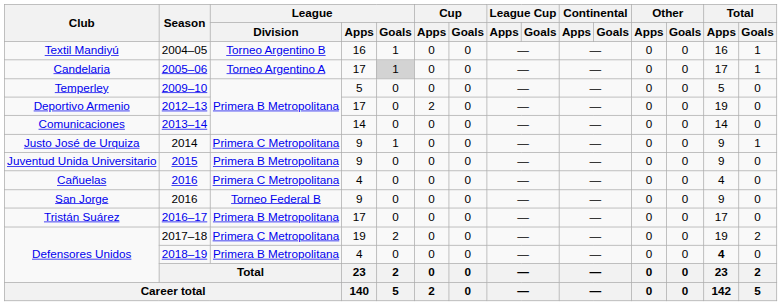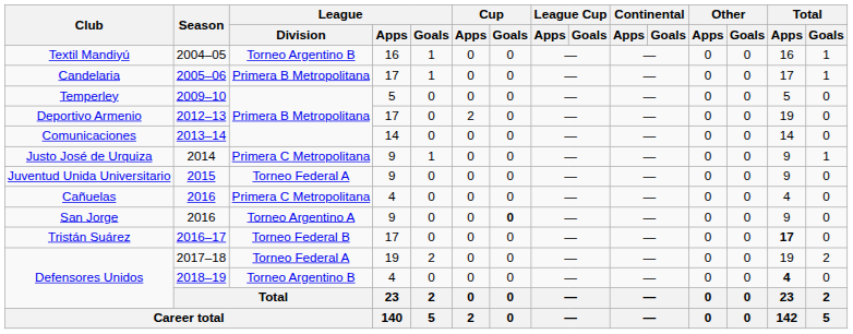 <table class="wikitable" style="text-align:center">
 <tr>
 <th rowspan="2">Club</th>
 <th rowspan="2">Season</th>
 <th colspan="3">League</th>
 <th colspan="2">Cup</th>
 <th colspan="2">League Cup</th>
 <th colspan="2">Continental</th>
 <th colspan="2">Other</th>
 <th colspan="2">Total</th>
 </tr>
 <tr>
 <th>Division</th>
 <th>Apps</th>
 <th>Goals</th>
 <th>Apps</th>
 <th>Goals</th>
 <th>Apps</th>
 <th>Goals</th>
 <th>Apps</th>
 <th>Goals</th>
 <th>Apps</th>
 <th>Goals</th>
 <th>Apps</th>
 <th>Goals</th>
 </tr>
 <tr>
 <td rowspan="1"><a href='#'>Textil Mandiyú</a></td>
 <td>2004–05</td>
 <td rowspan="1"><a href='#'>Torneo Argentino B</a></td>
 <td>16</td>
 <td>1</td>
 <td>0</td>
 <td>0</td>
 <td colspan="2">—</td>
 <td colspan="2">—</td>
 <td>0</td>
 <td>0</td>
 <td>16</td>
 <td>1</td>
 </tr>
 <tr>
 <td rowspan="1"><a href='#'>Candelaria</a></td>
 <td><a href='#'>2005–06</a></td>
-<td rowspan="1"><a href='#'>Torneo Argentino A</a></td>
+<td rowspan="1"><a href='#'>Primera B Metropolitana</a></td>
 <td>17</td>
-<td style="background: lightgrey;">1</td>
+<td>1</td>
 <td>0</td>
 <td>0</td>
 <td colspan="2">—</td>
 <td colspan="2">—</td>
 <td>0</td>
 <td>0</td>
 <td>17</td>
 <td>1</td>
 </tr>
 <tr>
 <td rowspan="1"><a href='#'>Temperley</a></td>
 <td><a href='#'>2009–10</a></td>
 <td rowspan="3"><a href='#'>Primera B Metropolitana</a></td>
 <td>5</td>
 <td>0</td>
 <td>0</td>
 <td>0</td>
 <td colspan="2">—</td>
 <td colspan="2">—</td>
 <td>0</td>
 <td>0</td>
 <td>5</td>
 <td>0</td>
 </tr>
 <tr>
 <td rowspan="1"><a href='#'>Deportivo Armenio</a></td>
 <td><a href='#'>2012–13</a></td>
 <td>17</td>
 <td>0</td>
 <td>2</td>
 <td>0</td>
 <td colspan="2">—</td>
 <td colspan="2">—</td>
 <td>0</td>
 <td>0</td>
 <td>19</td>
 <td>0</td>
 </tr>
 <tr>
 <td rowspan="1"><a href='#'>Comunicaciones</a></td>
 <td><a href='#'>2013–14</a></td>
 <td>14</td>
 <td>0</td>
 <td>0</td>
 <td>0</td>
 <td colspan="2">—</td>
 <td colspan="2">—</td>
 <td>0</td>
 <td>0</td>
 <td>14</td>
 <td>0</td>
 </tr>
 <tr>
 <td rowspan="1"><a href='#'>Justo José de Urquiza</a></td>
 <td>2014</td>
 <td rowspan="1"><a href='#'>Primera C Metropolitana</a></td>
 <td>9</td>
 <td>1</td>
 <td>0</td>
 <td>0</td>
 <td colspan="2">—</td>
 <td colspan="2">—</td>
 <td>0</td>
 <td>0</td>
 <td>9</td>
 <td>1</td>
 </tr>
 <tr>
 <td rowspan="1"><a href='#'>Juventud Unida Universitario</a></td>
 <td><a href='#'>2015</a></td>
-<td rowspan="1"><a href='#'>Primera B Metropolitana</a></td>
+<td rowspan="1"><a href='#'>Torneo Federal A</a></td>
 <td>9</td>
 <td>0</td>
 <td>0</td>
 <td>0</td>
 <td colspan="2">—</td>
 <td colspan="2">—</td>
 <td>0</td>
 <td>0</td>
 <td>9</td>
 <td>0</td>
 </tr>
 <tr>
 <td rowspan="1"><a href='#'>Cañuelas</a></td>
 <td><a href='#'>2016</a></td>
 <td rowspan="1"><a href='#'>Primera C Metropolitana</a></td>
 <td>4</td>
 <td>0</td>
 <td>0</td>
 <td>0</td>
 <td colspan="2">—</td>
 <td colspan="2">—</td>
 <td>0</td>
 <td>0</td>
 <td>4</td>
 <td>0</td>
 </tr>
 <tr>
 <td rowspan="1"><a href='#'>San Jorge</a></td>
 <td>2016</td>
-<td rowspan="1"><a href='#'>Torneo Federal B</a></td>
+<td rowspan="1"><a href='#'>Torneo Argentino A</a></td>
 <td>9</td>
 <td>0</td>
 <td>0</td>
-<td>0</td>
+<td><strong>0</strong></td>
 <td colspan="2">—</td>
 <td colspan="2">—</td>
 <td>0</td>
 <td>0</td>
 <td>9</td>
 <td>0</td>
 </tr>
 <tr>
 <td rowspan="1"><a href='#'>Tristán Suárez</a></td>
 <td><a href='#'>2016–17</a></td>
-<td rowspan="1"><a href='#'>Primera B Metropolitana</a></td>
+<td rowspan="1"><a href='#'>Torneo Federal B</a></td>
 <td>17</td>
 <td>0</td>
 <td>0</td>
 <td>0</td>
 <td colspan="2">—</td>
 <td colspan="2">—</td>
 <td>0</td>
 <td>0</td>
-<td>17</td>
+<td><strong>17</strong></td>
 <td>0</td>
 </tr>
 <tr>
 <td rowspan="3"><a href='#'>Defensores Unidos</a></td>
 <td>2017–18</td>
-<td rowspan="1"><a href='#'>Primera C Metropolitana</a></td>
+<td rowspan="1"><a href='#'>Torneo Federal A</a></td>
 <td>19</td>
 <td>2</td>
 <td>0</td>
 <td>0</td>
 <td colspan="2">—</td>
 <td colspan="2">—</td>
 <td>0</td>
 <td>0</td>
 <td>19</td>
 <td>2</td>
 </tr>
 <tr>
 <td><a href='#'>2018–19</a></td>
-<td rowspan="1"><a href='#'>Primera B Metropolitana</a></td>
+<td rowspan="1"><a href='#'>Torneo Argentino B</a></td>
 <td>4</td>
 <td>0</td>
 <td>0</td>
 <td>0</td>
 <td colspan="2">—</td>
 <td colspan="2">—</td>
 <td>0</td>
 <td>0</td>
 <td><strong>4</strong></td>
 <td>0</td>
 </tr>
 <tr>
 <th colspan="2">Total</th>
 <th>23</th>
 <th>2</th>
 <th>0</th>
 <th>0</th>
 <th colspan="2">—</th>
 <th colspan="2">—</th>
 <th>0</th>
 <th>0</th>
 <th>23</th>
 <th>2</th>
 </tr>
 <tr>
 <th colspan="3">Career total</th>
 <th>140</th>
 <th>5</th>
 <th>2</th>
 <th>0</th>
 <th colspan="2">—</th>
 <th colspan="2">—</th>
 <th>0</th>
 <th>0</th>
 <th>142</th>
 <th>5</th>
 </tr>
 </table>
